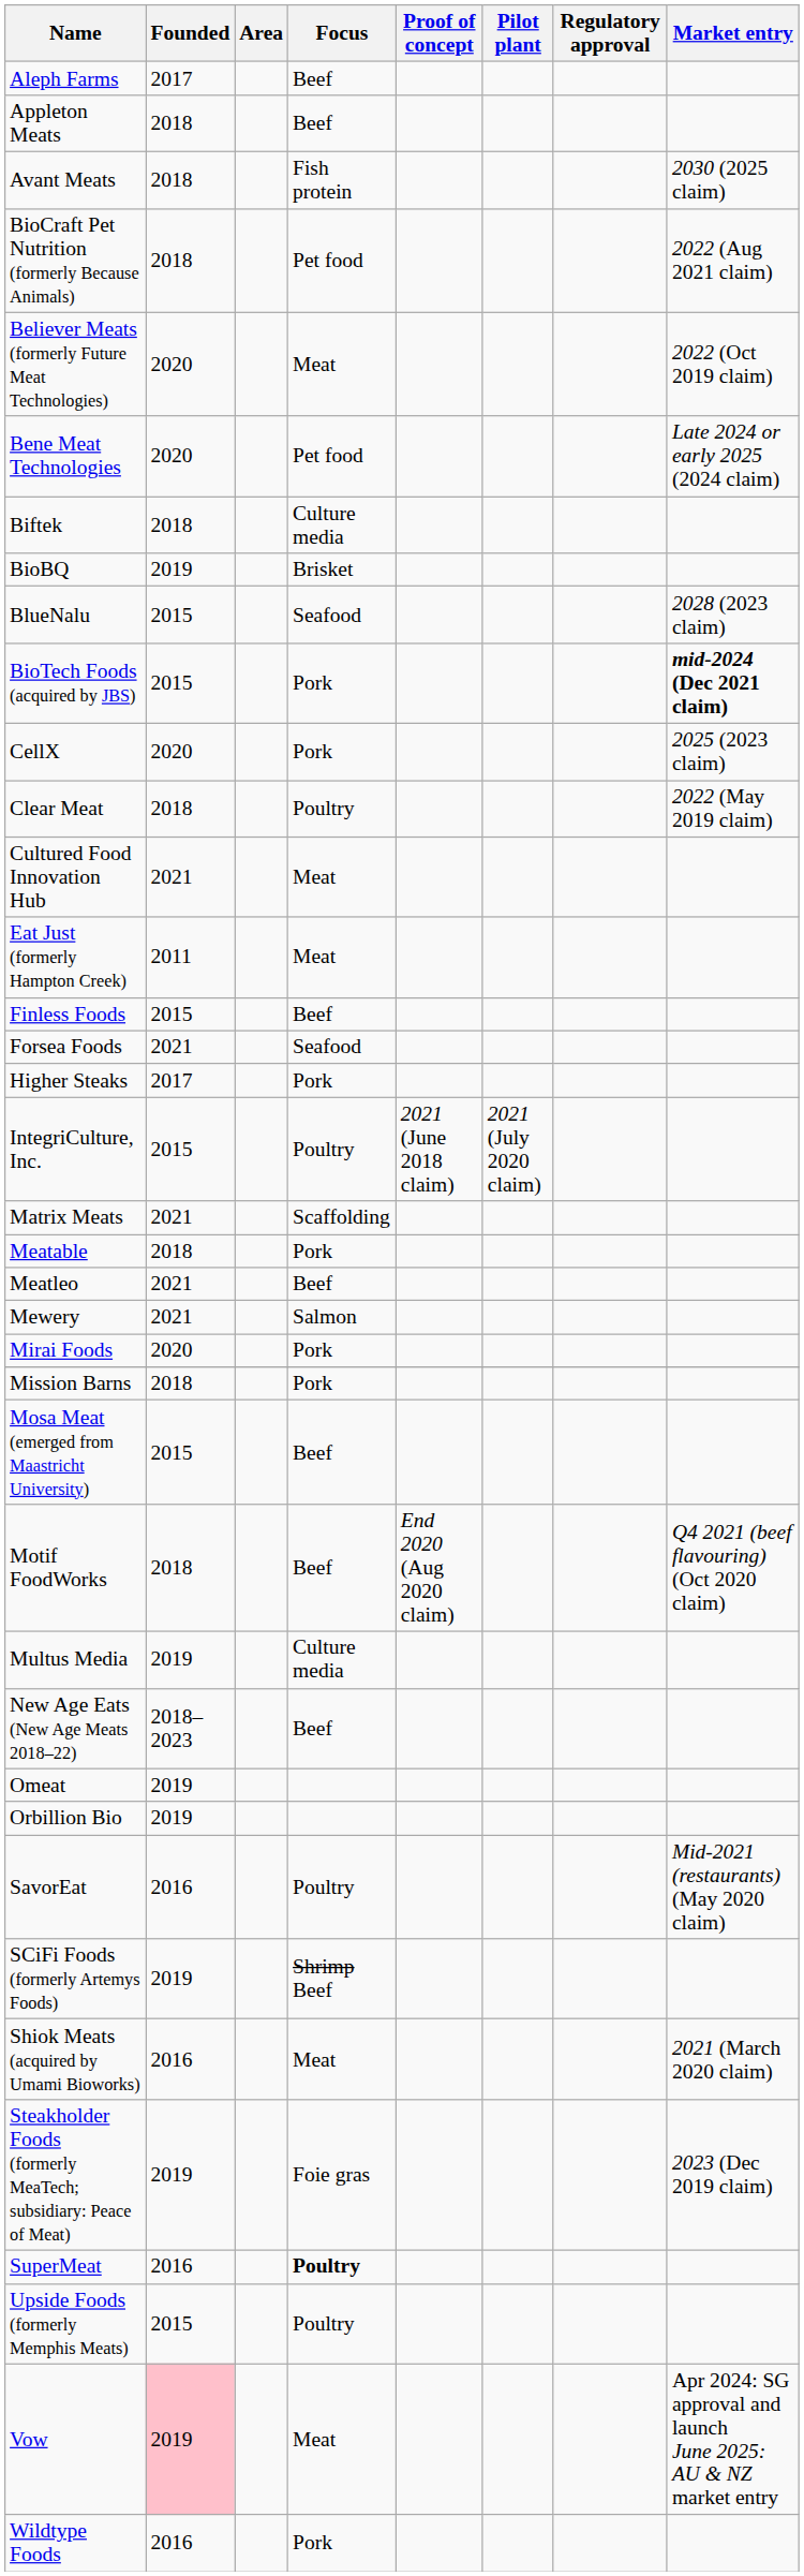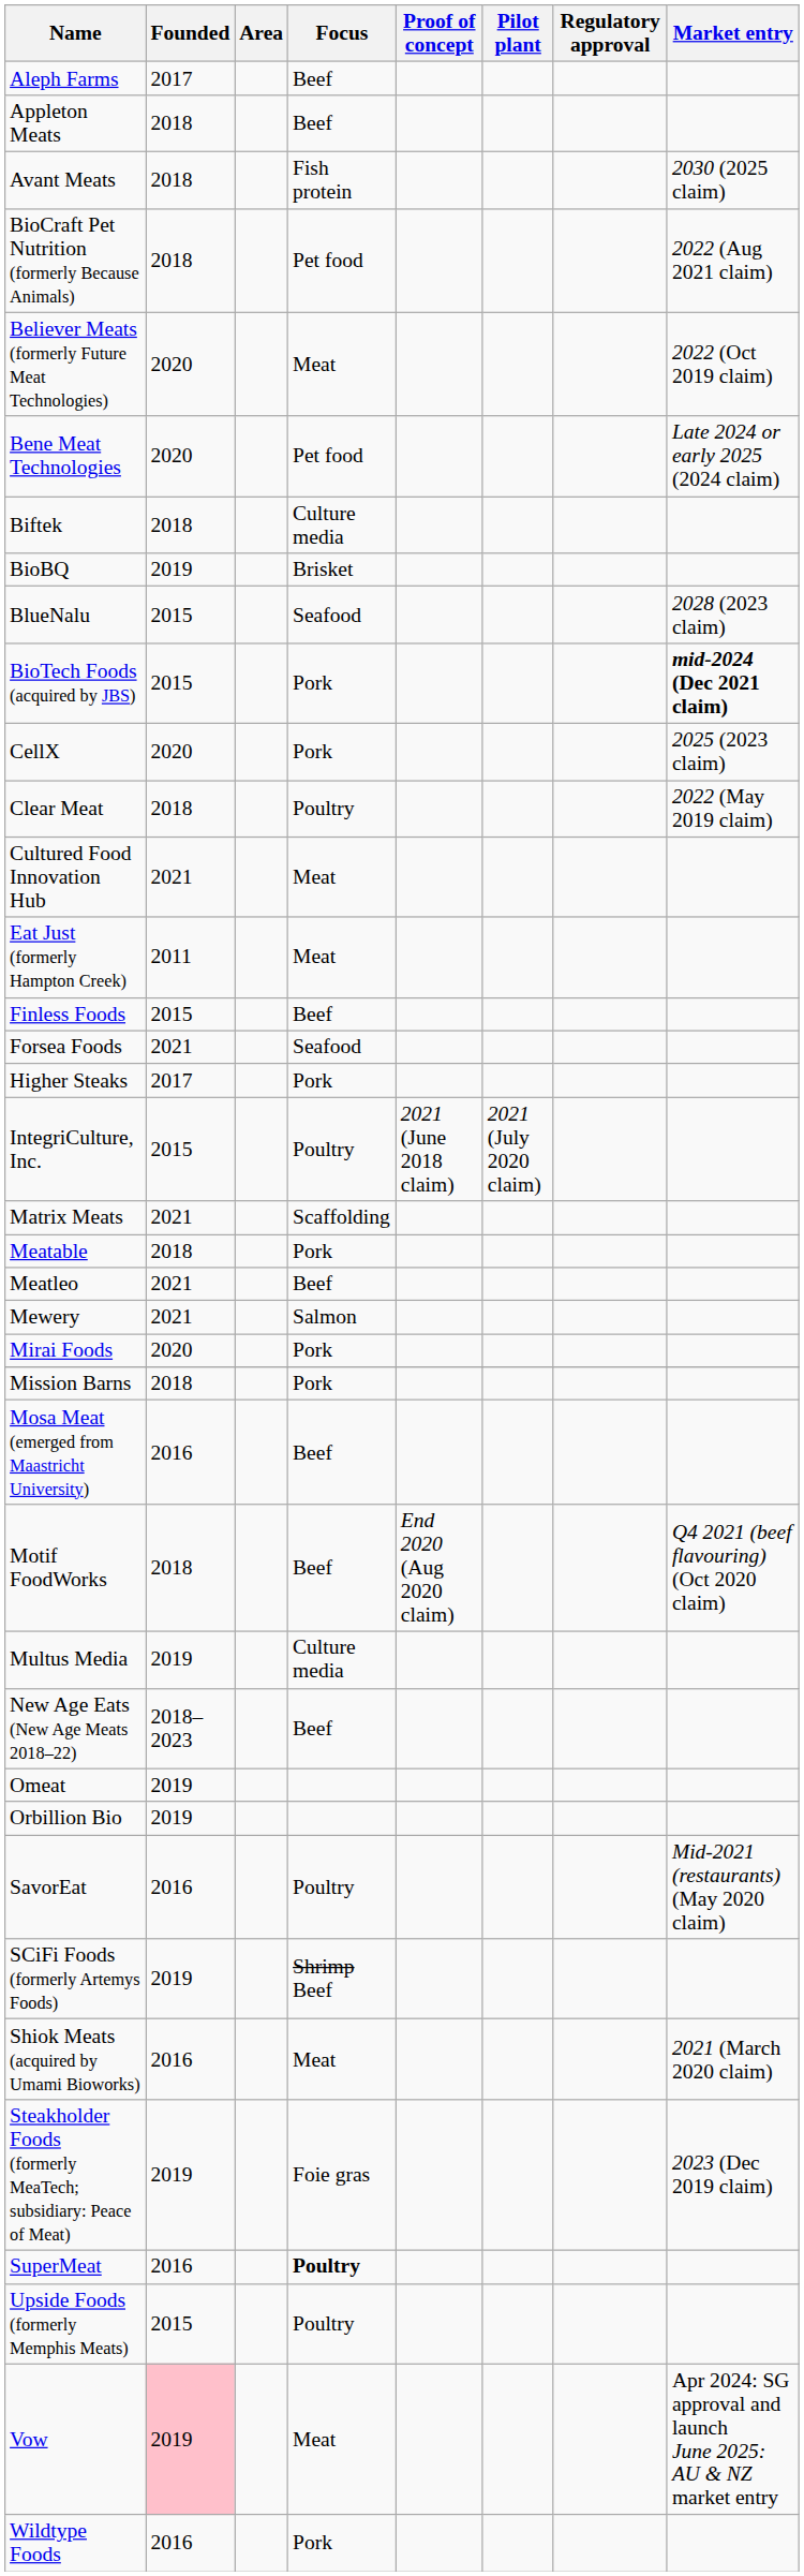 <table class="sortable wikitable">
 <tr>
 <th>Name</th>
 <th>Founded</th>
 <th>Area</th>
 <th>Focus</th>
 <th><a href='#'>Proof of concept</a></th>
 <th><a href='#'>Pilot plant</a></th>
 <th>Regulatory approval</th>
 <th><a href='#'>Market entry</a></th>
 </tr>
 <tr>
 <td><a href='#'>Aleph Farms</a></td>
 <td>2017</td>
 <td></td>
 <td>Beef</td>
 <td></td>
 <td></td>
 <td></td>
 <td></td>
 </tr>
 <tr>
 <td>Appleton Meats</td>
 <td>2018</td>
 <td></td>
 <td>Beef</td>
 <td></td>
 <td></td>
 <td></td>
 <td></td>
 </tr>
 <tr>
 <td>Avant Meats</td>
 <td>2018</td>
 <td></td>
 <td>Fish protein</td>
 <td></td>
 <td></td>
 <td></td>
 <td><em>2030</em> (2025 claim)</td>
 </tr>
 <tr>
 <td>BioCraft Pet Nutrition<br><small>(formerly Because Animals)</small></td>
 <td>2018</td>
 <td></td>
 <td>Pet food</td>
 <td></td>
 <td></td>
 <td></td>
 <td><em>2022</em> (Aug 2021 claim)</td>
 </tr>
 <tr>
 <td><a href='#'>Believer Meats</a><br><small>(formerly Future Meat Technologies)</small></td>
 <td>2020</td>
 <td></td>
 <td>Meat</td>
 <td></td>
 <td></td>
 <td></td>
 <td><em>2022</em> (Oct 2019 claim)</td>
 </tr>
 <tr>
 <td><a href='#'>Bene Meat Technologies</a></td>
 <td>2020</td>
 <td></td>
 <td>Pet food</td>
 <td></td>
 <td></td>
 <td></td>
 <td><em>Late 2024 or early 2025</em> (2024 claim)</td>
 </tr>
 <tr>
 <td>Biftek</td>
 <td>2018</td>
 <td></td>
 <td>Culture media</td>
 <td></td>
 <td></td>
 <td></td>
 <td></td>
 </tr>
 <tr>
 <td>BioBQ</td>
 <td>2019</td>
 <td></td>
 <td>Brisket</td>
 <td></td>
 <td></td>
 <td></td>
 <td></td>
 </tr>
 <tr>
 <td>BlueNalu</td>
 <td>2015</td>
 <td></td>
 <td>Seafood</td>
 <td></td>
 <td></td>
 <td></td>
 <td><em>2028</em> (2023 claim)</td>
 </tr>
 <tr>
 <td><a href='#'>BioTech Foods</a><br><small>(acquired by <a href='#'>JBS</a>)</small></td>
 <td>2015</td>
 <td></td>
 <td>Pork</td>
 <td></td>
 <td></td>
 <td></td>
 <td><strong><em>mid-2024</em> (Dec 2021 claim)</strong></td>
 </tr>
 <tr>
 <td>CellX</td>
 <td>2020</td>
 <td></td>
 <td>Pork</td>
 <td></td>
 <td></td>
 <td></td>
 <td><em>2025</em> (2023 claim)</td>
 </tr>
 <tr>
 <td>Clear Meat</td>
 <td>2018</td>
 <td></td>
 <td>Poultry</td>
 <td></td>
 <td></td>
 <td></td>
 <td><em>2022</em> (May 2019 claim)</td>
 </tr>
 <tr>
 <td>Cultured Food Innovation Hub</td>
 <td>2021</td>
 <td></td>
 <td>Meat</td>
 <td></td>
 <td></td>
 <td></td>
 <td></td>
 </tr>
 <tr>
 <td><a href='#'>Eat Just</a><br><small>(formerly Hampton Creek)</small></td>
 <td>2011</td>
 <td></td>
 <td>Meat</td>
 <td></td>
 <td></td>
 <td></td>
 <td></td>
 </tr>
 <tr>
 <td><a href='#'>Finless Foods</a></td>
 <td>2015</td>
 <td></td>
 <td>Beef</td>
 <td></td>
 <td></td>
 <td></td>
 <td></td>
 </tr>
 <tr>
 <td>Forsea Foods</td>
 <td>2021</td>
 <td></td>
 <td>Seafood</td>
 <td></td>
 <td></td>
 <td></td>
 <td></td>
 </tr>
 <tr>
 <td>Higher Steaks</td>
 <td>2017</td>
 <td></td>
 <td>Pork</td>
 <td></td>
 <td></td>
 <td></td>
 <td></td>
 </tr>
 <tr>
 <td>IntegriCulture, Inc.</td>
 <td>2015</td>
 <td></td>
 <td>Poultry</td>
 <td><em>2021</em> (June 2018 claim)</td>
 <td><em>2021</em> (July 2020 claim)</td>
 <td></td>
 <td></td>
 </tr>
 <tr>
 <td>Matrix Meats</td>
 <td>2021</td>
 <td></td>
 <td>Scaffolding</td>
 <td></td>
 <td></td>
 <td></td>
 <td></td>
 </tr>
 <tr>
 <td><a href='#'>Meatable</a></td>
 <td>2018</td>
 <td></td>
 <td>Pork</td>
 <td></td>
 <td></td>
 <td></td>
 <td></td>
 </tr>
 <tr>
 <td>Meatleo</td>
 <td>2021</td>
 <td></td>
 <td>Beef</td>
 <td></td>
 <td></td>
 <td></td>
 <td></td>
 </tr>
 <tr>
 <td>Mewery</td>
 <td>2021</td>
 <td></td>
 <td>Salmon</td>
 <td></td>
 <td></td>
 <td></td>
 <td></td>
 </tr>
 <tr>
 <td><a href='#'>Mirai Foods</a></td>
 <td>2020</td>
 <td></td>
 <td>Pork</td>
 <td></td>
 <td></td>
 <td></td>
 <td></td>
 </tr>
 <tr>
 </tr>
 <tr>
 <td>Mission Barns</td>
 <td>2018</td>
 <td></td>
 <td>Pork</td>
 <td></td>
 <td></td>
 <td></td>
 <td></td>
 </tr>
 <tr>
 <td><a href='#'>Mosa Meat</a><br><small>(emerged from <a href='#'>Maastricht University</a>)</small></td>
-<td>2015</td>
+<td>2016</td>
 <td></td>
 <td>Beef</td>
 <td></td>
 <td></td>
 <td></td>
 <td></td>
 </tr>
 <tr>
 <td>Motif FoodWorks</td>
 <td>2018</td>
 <td></td>
 <td>Beef</td>
 <td><em>End 2020</em> (Aug 2020 claim)</td>
 <td></td>
 <td></td>
 <td><em>Q4 2021 (beef flavouring)</em> (Oct 2020 claim)</td>
 </tr>
 <tr>
 <td>Multus Media</td>
 <td>2019</td>
 <td></td>
 <td>Culture media</td>
 <td></td>
 <td></td>
 <td></td>
 <td></td>
 </tr>
 <tr>
 <td>New Age Eats<br><small>(New Age Meats 2018–22)</small></td>
 <td>2018–<br>2023</td>
 <td></td>
 <td>Beef</td>
 <td></td>
 <td></td>
 <td></td>
 <td></td>
 </tr>
 <tr>
 <td>Omeat</td>
 <td>2019</td>
 <td></td>
 <td></td>
 <td></td>
 <td></td>
 <td></td>
 <td></td>
 </tr>
 <tr>
 <td>Orbillion Bio</td>
 <td>2019</td>
 <td></td>
 <td></td>
 <td></td>
 <td></td>
 <td></td>
 <td></td>
 </tr>
 <tr>
 <td>SavorEat</td>
 <td>2016</td>
 <td></td>
 <td>Poultry</td>
 <td></td>
 <td></td>
 <td></td>
 <td><em>Mid-2021 (restaurants)</em> (May 2020 claim)</td>
 </tr>
 <tr>
 <td>SCiFi Foods<br><small>(formerly Artemys Foods)</small></td>
 <td>2019</td>
 <td></td>
 <td><s>Shrimp</s><br>Beef</td>
 <td></td>
 <td></td>
 <td></td>
 <td></td>
 </tr>
 <tr>
 <td>Shiok Meats<br><small>(acquired by Umami Bioworks)</small></td>
 <td>2016</td>
 <td></td>
 <td>Meat</td>
 <td></td>
 <td></td>
 <td></td>
 <td><em>2021</em> (March 2020 claim)</td>
 </tr>
 <tr>
 <td><a href='#'>Steakholder Foods</a><br><small>(formerly MeaTech;<br>subsidiary: Peace of Meat)</small></td>
 <td>2019</td>
 <td><br></td>
 <td>Foie gras</td>
 <td></td>
 <td></td>
 <td></td>
 <td><em>2023</em> (Dec 2019 claim)</td>
 </tr>
 <tr>
 <td><a href='#'>SuperMeat</a></td>
 <td>2016</td>
 <td></td>
 <td><strong>Poultry</strong></td>
 <td></td>
 <td></td>
 <td></td>
 <td></td>
 </tr>
 <tr>
 <td><a href='#'>Upside Foods</a><br><small>(formerly Memphis Meats)</small></td>
 <td>2015</td>
 <td></td>
 <td>Poultry</td>
 <td></td>
 <td></td>
 <td></td>
 <td></td>
 </tr>
 <tr>
 <td><a href='#'>Vow</a></td>
 <td style="background: pink;">2019</td>
 <td></td>
 <td>Meat</td>
 <td></td>
 <td></td>
 <td></td>
 <td>Apr 2024: SG approval and launch<br><em>June 2025: AU & NZ</em> market entry </td>
 </tr>
 <tr>
 <td><a href='#'>Wildtype Foods</a></td>
 <td>2016</td>
 <td></td>
 <td>Pork</td>
 <td></td>
 <td></td>
 <td></td>
 <td></td>
 </tr>
 </table>
